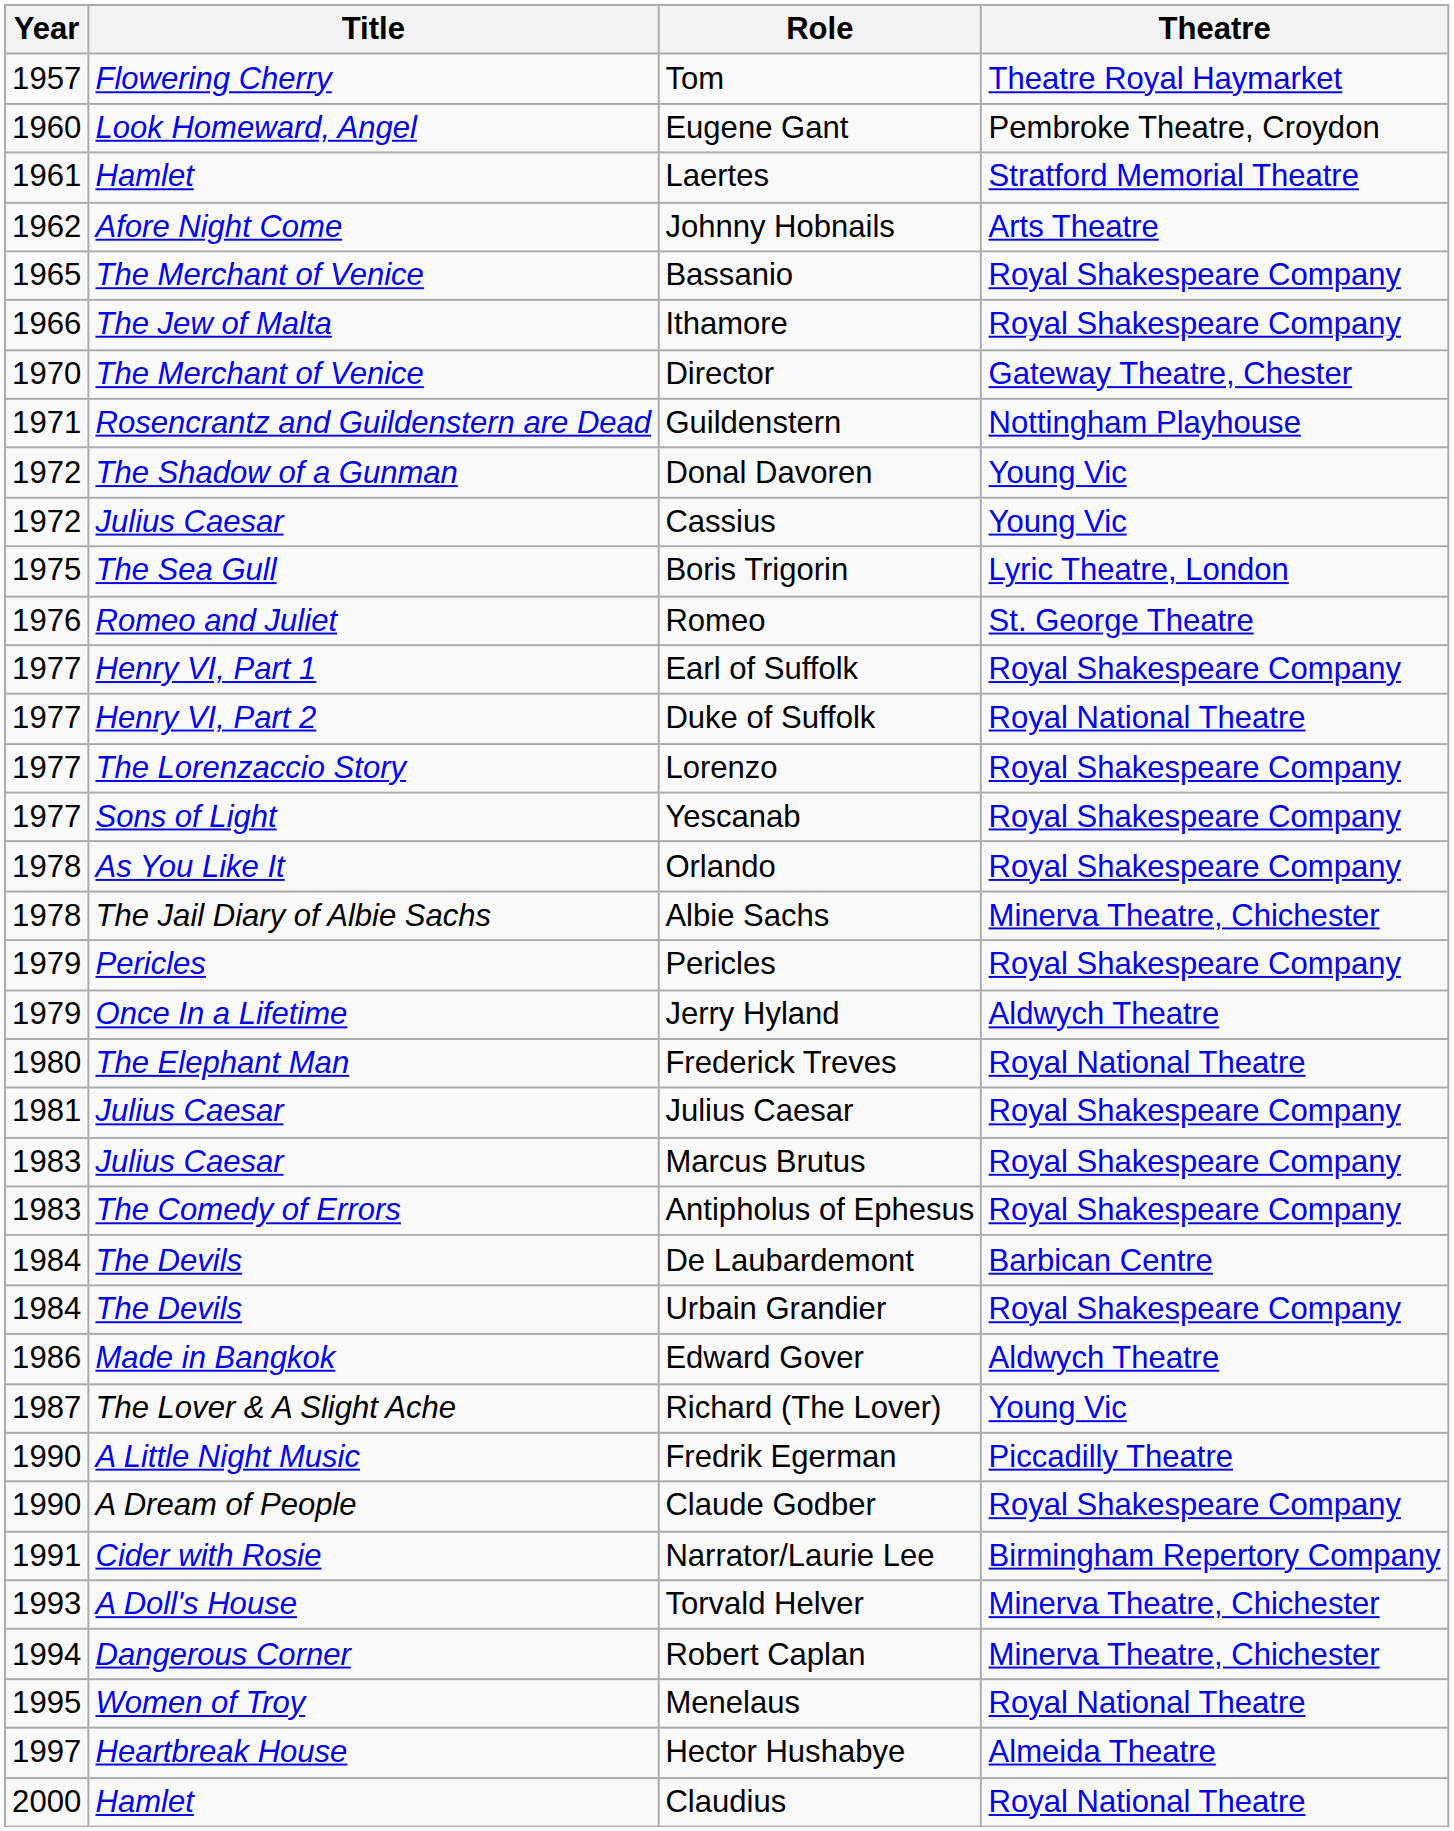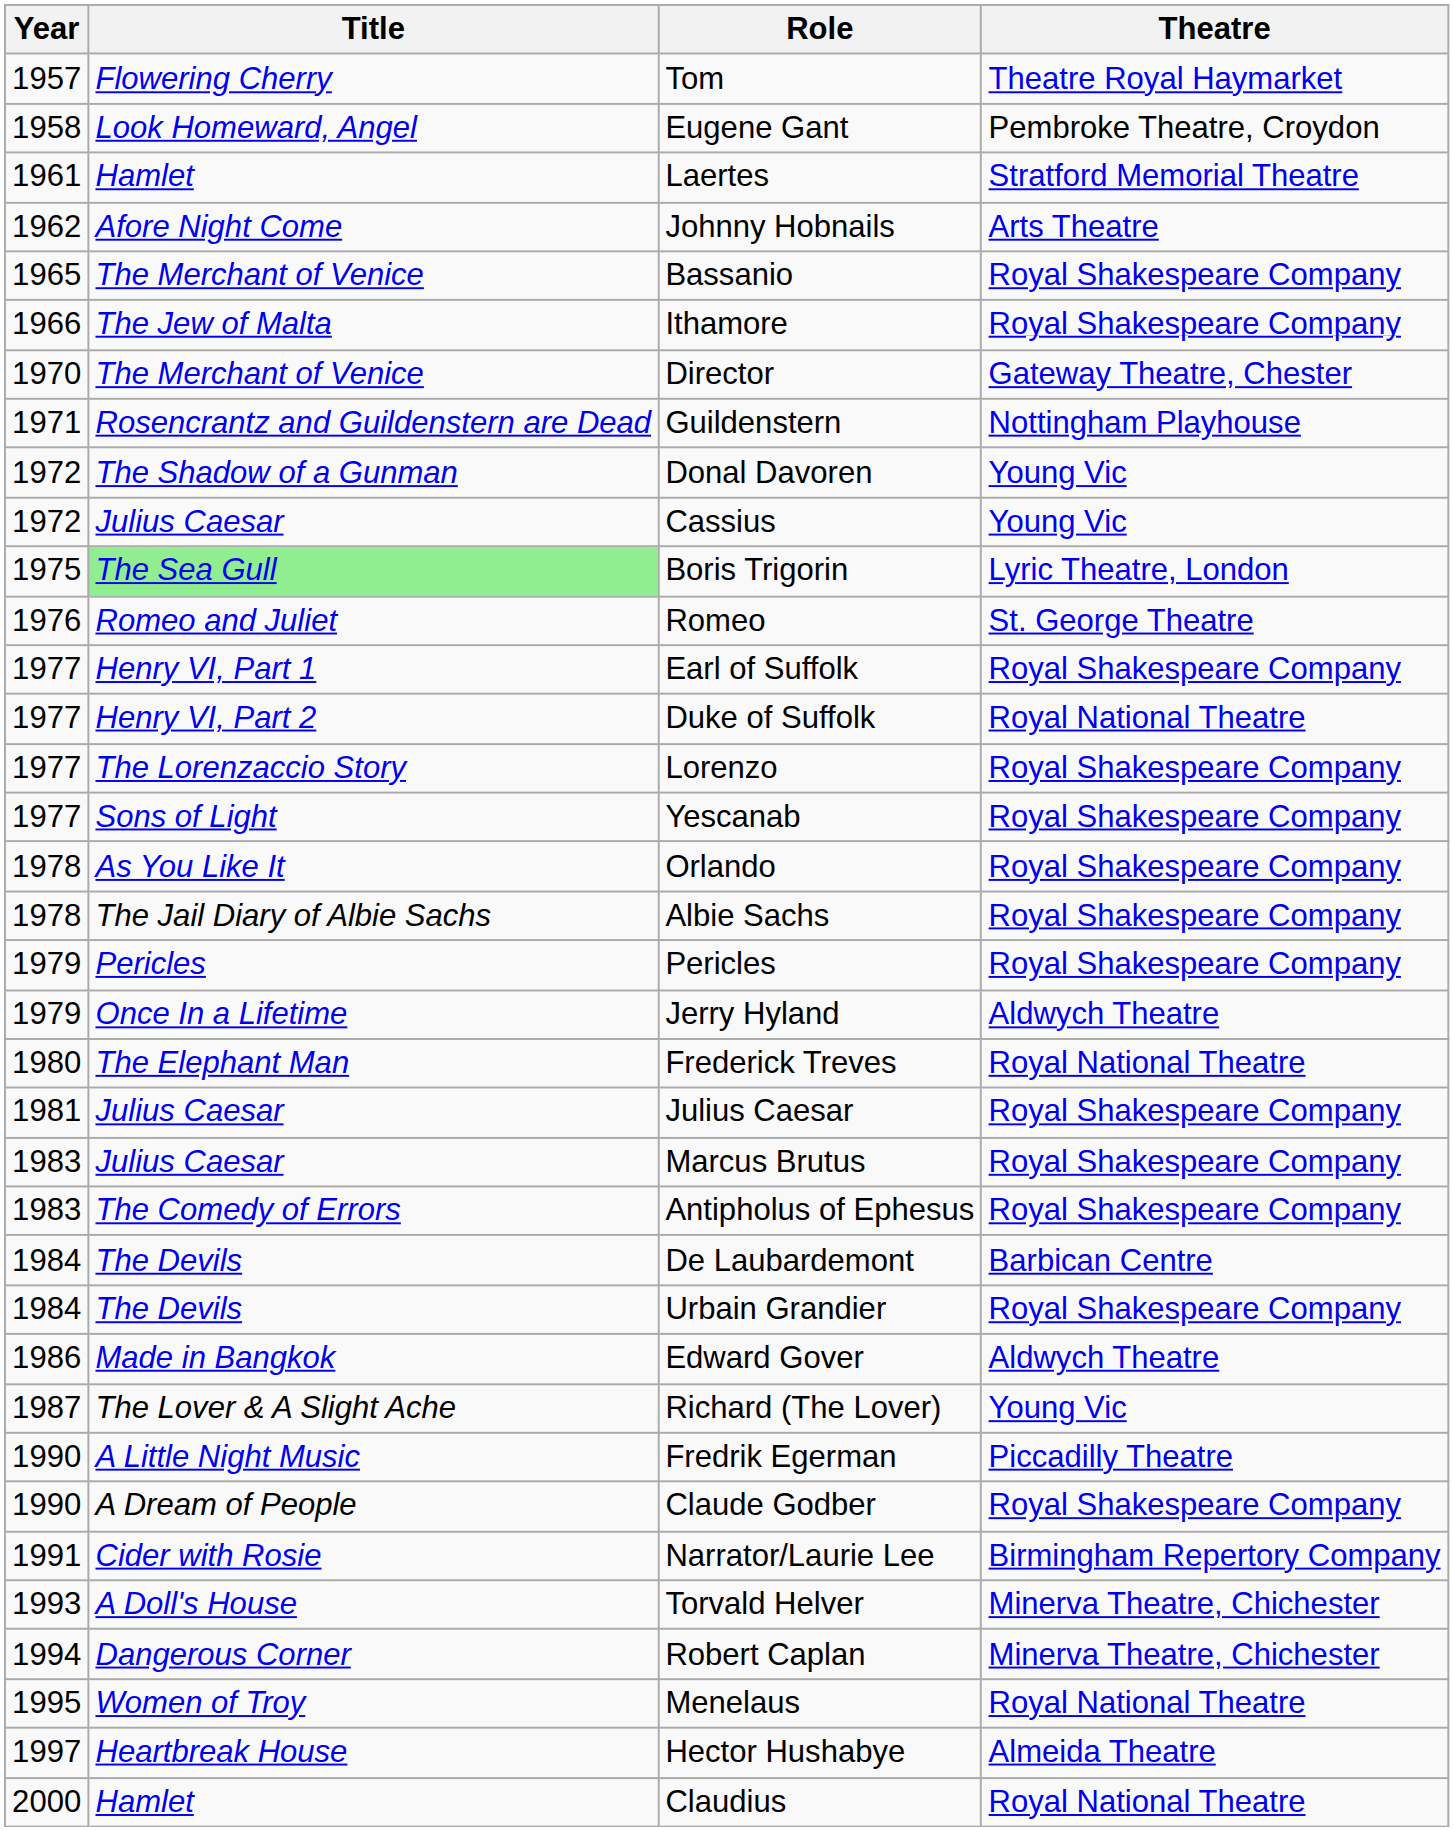 <table class="wikitable sortable">
 <tr>
 <th>Year</th>
 <th>Title</th>
 <th>Role</th>
 <th>Theatre</th>
 </tr>
 <tr>
 <td>1957</td>
 <td><em><a href='#'>Flowering Cherry</a></em></td>
 <td>Tom</td>
 <td><a href='#'>Theatre Royal Haymarket</a></td>
 </tr>
 <tr>
-<td>1960</td>
+<td>1958</td>
 <td><em><a href='#'>Look Homeward, Angel</a></em></td>
 <td>Eugene Gant</td>
 <td>Pembroke Theatre, Croydon</td>
 </tr>
 <tr>
 <td>1961</td>
 <td><em><a href='#'>Hamlet</a></em></td>
 <td>Laertes</td>
 <td><a href='#'>Stratford Memorial Theatre</a></td>
 </tr>
 <tr>
 <td>1962</td>
 <td><em><a href='#'>Afore Night Come</a></em></td>
 <td>Johnny Hobnails</td>
 <td><a href='#'>Arts Theatre</a></td>
 </tr>
 <tr>
 <td>1965</td>
 <td><em><a href='#'>The Merchant of Venice</a></em></td>
 <td>Bassanio</td>
 <td><a href='#'>Royal Shakespeare Company</a></td>
 </tr>
 <tr>
 <td>1966</td>
 <td><em><a href='#'>The Jew of Malta</a></em></td>
 <td>Ithamore</td>
 <td><a href='#'>Royal Shakespeare Company</a></td>
 </tr>
 <tr>
 <td>1970</td>
 <td><em><a href='#'>The Merchant of Venice</a></em></td>
 <td>Director</td>
 <td><a href='#'>Gateway Theatre, Chester</a></td>
 </tr>
 <tr>
 <td>1971</td>
 <td><em><a href='#'>Rosencrantz and Guildenstern are Dead</a></em></td>
 <td>Guildenstern</td>
 <td><a href='#'>Nottingham Playhouse</a></td>
 </tr>
 <tr>
 <td>1972</td>
 <td><em><a href='#'>The Shadow of a Gunman</a></em></td>
 <td>Donal Davoren</td>
 <td><a href='#'>Young Vic</a></td>
 </tr>
 <tr>
 <td>1972</td>
 <td><em><a href='#'>Julius Caesar</a></em></td>
 <td>Cassius</td>
 <td><a href='#'>Young Vic</a></td>
 </tr>
 <tr>
 <td>1975</td>
-<td><em><a href='#'>The Sea Gull</a></em></td>
+<td style="background: lightgreen;"><em><a href='#'>The Sea Gull</a></em></td>
 <td>Boris Trigorin</td>
 <td><a href='#'>Lyric Theatre, London</a></td>
 </tr>
 <tr>
 <td>1976</td>
 <td><em><a href='#'>Romeo and Juliet</a></em></td>
 <td>Romeo</td>
 <td><a href='#'>St. George Theatre</a></td>
 </tr>
 <tr>
 <td>1977</td>
 <td><em><a href='#'>Henry VI, Part 1</a></em></td>
 <td>Earl of Suffolk</td>
 <td><a href='#'>Royal Shakespeare Company</a></td>
 </tr>
 <tr>
 <td>1977</td>
 <td><em><a href='#'>Henry VI, Part 2</a></em></td>
 <td>Duke of Suffolk</td>
 <td><a href='#'>Royal National Theatre</a></td>
 </tr>
 <tr>
 <td>1977</td>
 <td><em><a href='#'>The Lorenzaccio Story</a></em></td>
 <td>Lorenzo</td>
 <td><a href='#'>Royal Shakespeare Company</a></td>
 </tr>
 <tr>
 <td>1977</td>
 <td><em><a href='#'>Sons of Light</a></em></td>
 <td>Yescanab</td>
 <td><a href='#'>Royal Shakespeare Company</a></td>
 </tr>
 <tr>
 <td>1978</td>
 <td><em><a href='#'>As You Like It</a></em></td>
 <td>Orlando</td>
 <td><a href='#'>Royal Shakespeare Company</a></td>
 </tr>
 <tr>
 <td>1978</td>
 <td><em>The Jail Diary of Albie Sachs</em></td>
 <td>Albie Sachs</td>
-<td><a href='#'>Minerva Theatre, Chichester</a></td>
+<td><a href='#'>Royal Shakespeare Company</a></td>
 </tr>
 <tr>
 <td>1979</td>
 <td><em><a href='#'>Pericles</a></em></td>
 <td>Pericles</td>
 <td><a href='#'>Royal Shakespeare Company</a></td>
 </tr>
 <tr>
 <td>1979</td>
 <td><em><a href='#'>Once In a Lifetime</a></em></td>
 <td>Jerry Hyland</td>
 <td><a href='#'>Aldwych Theatre</a></td>
 </tr>
 <tr>
 <td>1980</td>
 <td><em><a href='#'>The Elephant Man</a></em></td>
 <td>Frederick Treves</td>
 <td><a href='#'>Royal National Theatre</a></td>
 </tr>
 <tr>
 <td>1981</td>
 <td><em><a href='#'>Julius Caesar</a></em></td>
 <td>Julius Caesar</td>
 <td><a href='#'>Royal Shakespeare Company</a></td>
 </tr>
 <tr>
 <td>1983</td>
 <td><em><a href='#'>Julius Caesar</a></em></td>
 <td>Marcus Brutus</td>
 <td><a href='#'>Royal Shakespeare Company</a></td>
 </tr>
 <tr>
 <td>1983</td>
 <td><em><a href='#'>The Comedy of Errors</a></em></td>
 <td>Antipholus of Ephesus</td>
 <td><a href='#'>Royal Shakespeare Company</a></td>
 </tr>
 <tr>
 <td>1984</td>
 <td><em><a href='#'>The Devils</a></em></td>
 <td>De Laubardemont</td>
 <td><a href='#'>Barbican Centre</a></td>
 </tr>
 <tr>
 <td>1984</td>
 <td><em><a href='#'>The Devils</a></em></td>
 <td>Urbain Grandier</td>
 <td><a href='#'>Royal Shakespeare Company</a></td>
 </tr>
 <tr>
 <td>1986</td>
 <td><em><a href='#'>Made in Bangkok</a></em></td>
 <td>Edward Gover</td>
 <td><a href='#'>Aldwych Theatre</a></td>
 </tr>
 <tr>
 <td>1987</td>
 <td><em>The Lover & A Slight Ache</em></td>
 <td>Richard (The Lover)</td>
 <td><a href='#'>Young Vic</a></td>
 </tr>
 <tr>
 <td>1990</td>
 <td><em><a href='#'>A Little Night Music</a></em></td>
 <td>Fredrik Egerman</td>
 <td><a href='#'>Piccadilly Theatre</a></td>
 </tr>
 <tr>
 <td>1990</td>
 <td><em>A Dream of People</em></td>
 <td>Claude Godber</td>
 <td><a href='#'>Royal Shakespeare Company</a></td>
 </tr>
 <tr>
 <td>1991</td>
 <td><em><a href='#'>Cider with Rosie</a></em></td>
 <td>Narrator/Laurie Lee</td>
 <td><a href='#'>Birmingham Repertory Company</a></td>
 </tr>
 <tr>
 <td>1993</td>
 <td><em><a href='#'>A Doll's House</a></em></td>
 <td>Torvald Helver</td>
 <td><a href='#'>Minerva Theatre, Chichester</a></td>
 </tr>
 <tr>
 <td>1994</td>
 <td><em><a href='#'>Dangerous Corner</a></em></td>
 <td>Robert Caplan</td>
 <td><a href='#'>Minerva Theatre, Chichester</a></td>
 </tr>
 <tr>
 <td>1995</td>
 <td><em><a href='#'>Women of Troy</a></em></td>
 <td>Menelaus</td>
 <td><a href='#'>Royal National Theatre</a></td>
 </tr>
 <tr>
 <td>1997</td>
 <td><em><a href='#'>Heartbreak House</a></em></td>
 <td>Hector Hushabye</td>
 <td><a href='#'>Almeida Theatre</a></td>
 </tr>
 <tr>
 <td>2000</td>
 <td><em><a href='#'>Hamlet</a></em></td>
 <td>Claudius</td>
 <td><a href='#'>Royal National Theatre</a></td>
 </tr>
 </table>
